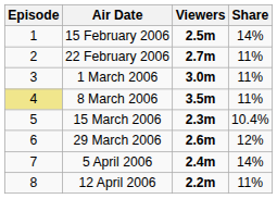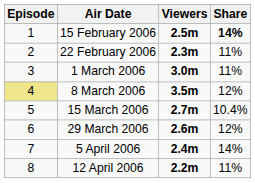 <table class="wikitable" style="text-align:center;">
 <tr>
 <th>Episode</th>
 <th>Air Date</th>
 <th>Viewers</th>
 <th>Share</th>
 </tr>
 <tr>
 <td>1</td>
 <td>15 February 2006</td>
 <td><strong>2.5m</strong></td>
-<td>14%</td>
+<td><strong>14%</strong></td>
 </tr>
 <tr>
 <td>2</td>
 <td>22 February 2006</td>
-<td><strong>2.7m</strong></td>
+<td><strong>2.3m</strong></td>
 <td>11%</td>
 </tr>
 <tr>
 <td>3</td>
 <td>1 March 2006</td>
 <td><strong>3.0m</strong></td>
 <td>11%</td>
 </tr>
 <tr>
 <td style="background: khaki;">4</td>
 <td>8 March 2006</td>
 <td><strong>3.5m</strong></td>
-<td>11%</td>
+<td>12%</td>
 </tr>
 <tr>
 <td>5</td>
 <td>15 March 2006</td>
-<td><strong>2.3m</strong></td>
+<td><strong>2.7m</strong></td>
 <td>10.4%</td>
 </tr>
 <tr>
 <td>6</td>
 <td>29 March 2006</td>
 <td><strong>2.6m</strong></td>
 <td>12%</td>
 </tr>
 <tr>
 <td>7</td>
 <td>5 April 2006</td>
 <td><strong>2.4m</strong></td>
 <td>14%</td>
 </tr>
 <tr>
 <td>8</td>
 <td>12 April 2006</td>
 <td><strong>2.2m</strong></td>
 <td>11%</td>
 </tr>
 </table>
